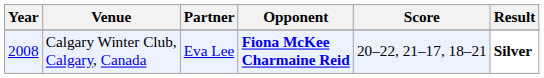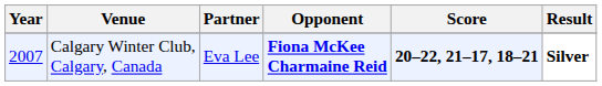 <table class="sortable wikitable" style="font-size: 90%;">
 <tr>
 <th>Year</th>
 <th>Venue</th>
 <th>Partner</th>
 <th>Opponent</th>
 <th>Score</th>
 <th>Result</th>
 </tr>
 <tr>
 </tr>
 <tr style="background:#ECF2FF">
-<td align="center"><a href='#'>2008</a></td>
+<td align="center"><a href='#'>2007</a></td>
 <td align="left">Calgary Winter Club,<br><a href='#'>Calgary</a>, <a href='#'>Canada</a></td>
 <td align="left"> <a href='#'>Eva Lee</a></td>
 <td align="left"><strong> <a href='#'>Fiona McKee</a><br> <a href='#'>Charmaine Reid</a></strong></td>
-<td align="left">20–22, 21–17, 18–21</td>
+<td align="left"><strong>20–22, 21–17, 18–21</strong></td>
 <td style="text-align:left; background:white"> <strong>Silver</strong></td>
 </tr>
 </table>
